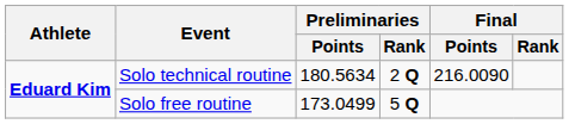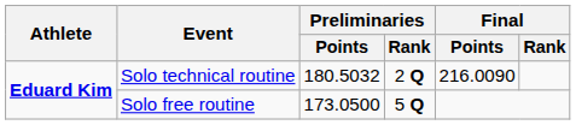 <table class="wikitable" style="text-align:center; font-size:90%;">
 <tr>
 <th rowspan="2">Athlete</th>
 <th rowspan="2">Event</th>
 <th colspan="2">Preliminaries</th>
 <th colspan="2">Final</th>
 </tr>
 <tr style="font-size:95%">
 <th>Points</th>
 <th>Rank</th>
 <th>Points</th>
 <th>Rank</th>
 </tr>
 <tr>
 <td align=left rowspan=2><strong><a href='#'>Eduard Kim</a></strong></td>
 <td align=left><a href='#'>Solo technical routine</a></td>
-<td>180.5634</td>
+<td>180.5032</td>
 <td>2 <strong>Q</strong></td>
 <td>216.0090</td>
 <td></td>
 </tr>
 <tr>
 <td align=left><a href='#'>Solo free routine</a></td>
-<td>173.0499</td>
+<td>173.0500</td>
 <td>5 <strong>Q</strong></td>
 <td colspan=2></td>
 </tr>
 </table>
